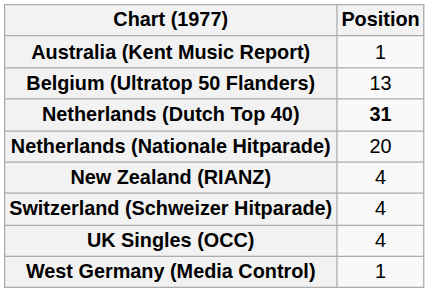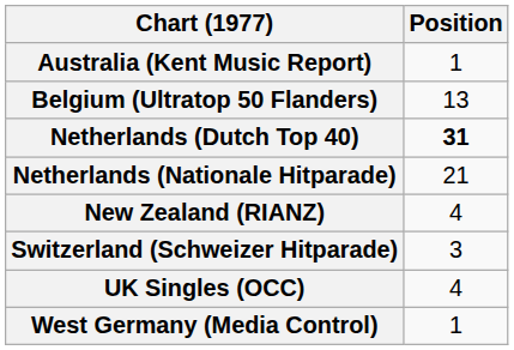 <table class="wikitable sortable plainrowheaders" cellspacing="2" style="text-align:center">
 <tr>
 <th>Chart (1977)</th>
 <th>Position</th>
 </tr>
 <tr>
 <th scope="row">Australia (Kent Music Report)</th>
 <td>1</td>
 </tr>
 <tr>
 <th scope="row">Belgium (Ultratop 50 Flanders)</th>
 <td>13</td>
 </tr>
 <tr>
 <th scope="row">Netherlands (Dutch Top 40)</th>
 <td><strong>31</strong></td>
 </tr>
 <tr>
 <th scope="row">Netherlands (Nationale Hitparade)</th>
-<td>20</td>
+<td>21</td>
 </tr>
 <tr>
 <th scope="row">New Zealand (RIANZ)</th>
 <td>4</td>
 </tr>
 <tr>
 <th scope="row">Switzerland (Schweizer Hitparade)</th>
-<td>4</td>
+<td>3</td>
 </tr>
 <tr>
 <th scope="row">UK Singles (OCC)</th>
 <td>4</td>
 </tr>
 <tr>
 <th scope="row">West Germany (Media Control)</th>
 <td>1</td>
 </tr>
 </table>
